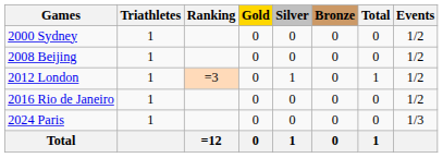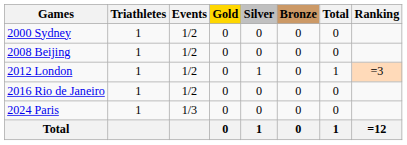 <table class="wikitable sortable" style="text-align:center">
 <tr>
 <th>Games</th>
 <th>Triathletes</th>
-<th>Ranking</th>
+<th>Events</th>
 <th style="background-color:gold;">Gold</th>
 <th style="background-color:silver;">Silver</th>
 <th style="background-color:#c96;">Bronze</th>
 <th>Total</th>
-<th>Events</th>
+<th>Ranking</th>
 </tr>
 <tr>
 <td align=left><a href='#'>2000 Sydney</a></td>
 <td>1</td>
-<td></td>
+<td>1/2</td>
 <td>0</td>
 <td>0</td>
 <td>0</td>
 <td>0</td>
-<td>1/2</td>
+<td></td>
 </tr>
 <tr>
 <td align=left><a href='#'>2008 Beijing</a></td>
 <td>1</td>
-<td></td>
+<td>1/2</td>
 <td>0</td>
 <td>0</td>
 <td>0</td>
 <td>0</td>
-<td>1/2</td>
+<td></td>
 </tr>
 <tr>
 <td align=left><a href='#'>2012 London</a></td>
 <td>1</td>
-<td bgcolor=ffdab9>=3</td>
+<td>1/2</td>
 <td>0</td>
 <td>1</td>
 <td>0</td>
 <td>1</td>
-<td>1/2</td>
+<td bgcolor=ffdab9>=3</td>
 </tr>
 <tr>
 <td align=left><a href='#'>2016 Rio de Janeiro</a></td>
 <td>1</td>
-<td></td>
+<td>1/2</td>
 <td>0</td>
 <td>0</td>
 <td>0</td>
 <td>0</td>
-<td>1/2</td>
+<td></td>
 </tr>
 <tr>
 <td align=left><a href='#'>2024 Paris</a></td>
 <td>1</td>
-<td></td>
+<td>1/3</td>
 <td>0</td>
 <td>0</td>
 <td>0</td>
 <td>0</td>
-<td>1/3</td>
+<td></td>
 </tr>
 <tr>
 <th>Total</th>
 <th></th>
-<th>=12</th>
+<th></th>
 <th>0</th>
 <th>1</th>
 <th>0</th>
 <th>1</th>
-<th></th>
+<th>=12</th>
 </tr>
 </table>
